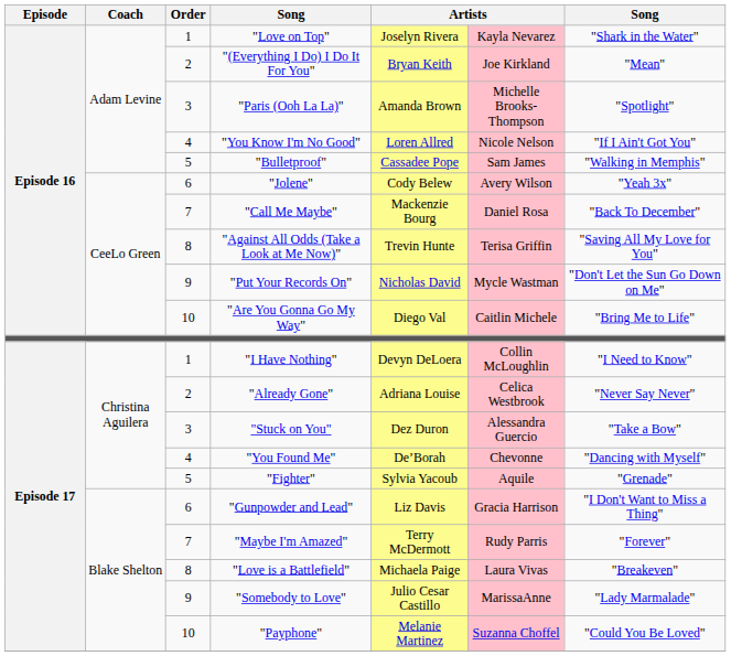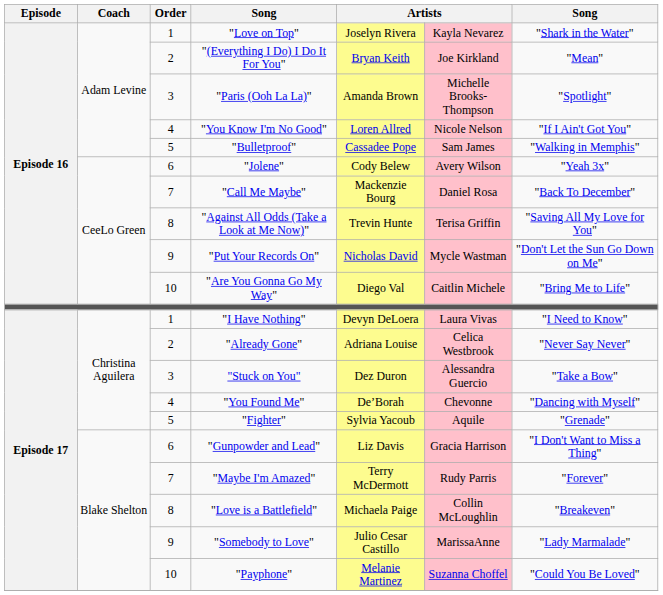 <table class="wikitable" style="text-align: center; width:100%;">
 <tr>
 <th width="10%">Episode</th>
 <th width="10%">Coach</th>
 <th width="05%">Order</th>
 <th width="20%">Song</th>
 <th colspan="2" width="24%">Artists</th>
 <th width="20%">Song</th>
 </tr>
 <tr>
 <th rowspan="10">Episode 16<br><small></small></th>
 <td rowspan="5">Adam Levine</td>
 <td>1</td>
 <td>"<a href='#'>Love on Top</a>"</td>
 <td width="12%" style="background:#fdfc8f;">Joselyn Rivera</td>
 <td width="12%" style="background:pink;">Kayla Nevarez</td>
 <td>"<a href='#'>Shark in the Water</a>"</td>
 </tr>
 <tr>
 <td>2</td>
 <td>"<a href='#'>(Everything I Do) I Do It For You</a>"</td>
 <td style="background:#fdfc8f;"><a href='#'>Bryan Keith</a></td>
 <td style="background:pink;">Joe Kirkland</td>
 <td>"<a href='#'>Mean</a>"</td>
 </tr>
 <tr>
 <td>3</td>
 <td>"<a href='#'>Paris (Ooh La La)</a>"</td>
 <td style="background:#fdfc8f;">Amanda Brown</td>
 <td style="background:pink;">Michelle Brooks-Thompson</td>
 <td>"<a href='#'>Spotlight</a>"</td>
 </tr>
 <tr>
 <td>4</td>
 <td>"<a href='#'>You Know I'm No Good</a>"</td>
 <td style="background:#fdfc8f;"><a href='#'>Loren Allred</a></td>
 <td style="background:pink;">Nicole Nelson</td>
 <td>"<a href='#'>If I Ain't Got You</a>"</td>
 </tr>
 <tr>
 <td>5</td>
 <td>"<a href='#'>Bulletproof</a>"</td>
 <td style="background:#fdfc8f;"><a href='#'>Cassadee Pope</a></td>
 <td style="background:pink;">Sam James</td>
 <td>"<a href='#'>Walking in Memphis</a>"</td>
 </tr>
 <tr>
 <td rowspan="5">CeeLo Green</td>
 <td>6</td>
 <td>"<a href='#'>Jolene</a>"</td>
 <td style="background:#fdfc8f;">Cody Belew</td>
 <td style="background:pink;">Avery Wilson</td>
 <td>"<a href='#'>Yeah 3x</a>"</td>
 </tr>
 <tr>
 <td>7</td>
 <td>"<a href='#'>Call Me Maybe</a>"</td>
 <td style="background:#fdfc8f;">Mackenzie Bourg</td>
 <td style="background:pink;">Daniel Rosa</td>
 <td>"<a href='#'>Back To December</a>"</td>
 </tr>
 <tr>
 <td>8</td>
 <td>"<a href='#'>Against All Odds (Take a Look at Me Now)</a>"</td>
 <td style="background:#fdfc8f;">Trevin Hunte</td>
 <td style="background:pink;">Terisa Griffin</td>
 <td>"<a href='#'>Saving All My Love for You</a>"</td>
 </tr>
 <tr>
 <td>9</td>
 <td>"<a href='#'>Put Your Records On</a>"</td>
 <td style="background:#fdfc8f;"><a href='#'>Nicholas David</a></td>
 <td style="background:pink;">Mycle Wastman</td>
 <td>"<a href='#'>Don't Let the Sun Go Down on Me</a>"</td>
 </tr>
 <tr>
 <td>10</td>
 <td>"<a href='#'>Are You Gonna Go My Way</a>"</td>
 <td style="background:#fdfc8f;">Diego Val</td>
 <td style="background:pink;">Caitlin Michele</td>
 <td>"<a href='#'>Bring Me to Life</a>"</td>
 </tr>
 <tr>
 <td colspan="7" style="background:#555555;"></td>
 </tr>
 <tr>
 <th rowspan="10">Episode 17<br><small></small></th>
 <td rowspan="5">Christina Aguilera</td>
 <td>1</td>
 <td>"<a href='#'>I Have Nothing</a>"</td>
 <td style="background:#fdfc8f;">Devyn DeLoera</td>
-<td style="background:pink;">Collin McLoughlin</td>
+<td style="background:pink;">Laura Vivas</td>
 <td>"<a href='#'>I Need to Know</a>"</td>
 </tr>
 <tr>
 <td>2</td>
 <td>"<a href='#'>Already Gone</a>"</td>
 <td style="background:#fdfc8f;">Adriana Louise</td>
 <td style="background:pink;">Celica Westbrook</td>
 <td>"<a href='#'>Never Say Never</a>"</td>
 </tr>
 <tr>
 <td>3</td>
 <td><a href='#'>"Stuck on You"</a></td>
 <td style="background:#fdfc8f;">Dez Duron</td>
 <td style="background:pink;">Alessandra Guercio</td>
 <td>"<a href='#'>Take a Bow</a>"</td>
 </tr>
 <tr>
 <td>4</td>
 <td>"<a href='#'>You Found Me</a>"</td>
 <td style="background:#fdfc8f;">De’Borah</td>
 <td style="background:pink;">Chevonne</td>
 <td>"<a href='#'>Dancing with Myself</a>"</td>
 </tr>
 <tr>
 <td>5</td>
 <td>"<a href='#'>Fighter</a>"</td>
 <td style="background:#fdfc8f;">Sylvia Yacoub</td>
 <td style="background:pink;">Aquile</td>
 <td>"<a href='#'>Grenade</a>"</td>
 </tr>
 <tr>
 <td rowspan="5">Blake Shelton</td>
 <td>6</td>
 <td>"<a href='#'>Gunpowder and Lead</a>"</td>
 <td style="background:#fdfc8f;">Liz Davis</td>
 <td style="background:pink;">Gracia Harrison</td>
 <td>"<a href='#'>I Don't Want to Miss a Thing</a>"</td>
 </tr>
 <tr>
 <td>7</td>
 <td>"<a href='#'>Maybe I'm Amazed</a>"</td>
 <td style="background:#fdfc8f;">Terry McDermott</td>
 <td style="background:pink;">Rudy Parris</td>
 <td>"<a href='#'>Forever</a>"</td>
 </tr>
 <tr>
 <td>8</td>
 <td>"<a href='#'>Love is a Battlefield</a>"</td>
 <td style="background:#fdfc8f;">Michaela Paige</td>
-<td style="background:pink;">Laura Vivas</td>
+<td style="background:pink;">Collin McLoughlin</td>
 <td>"<a href='#'>Breakeven</a>"</td>
 </tr>
 <tr>
 <td>9</td>
 <td>"<a href='#'>Somebody to Love</a>"</td>
 <td style="background:#fdfc8f;">Julio Cesar Castillo</td>
 <td style="background:pink;">MarissaAnne</td>
 <td>"<a href='#'>Lady Marmalade</a>"</td>
 </tr>
 <tr>
 <td>10</td>
 <td>"<a href='#'>Payphone</a>"</td>
 <td style="background:#fdfc8f;"><a href='#'>Melanie Martinez</a></td>
 <td style="background:pink;"><a href='#'>Suzanna Choffel</a></td>
 <td>"<a href='#'>Could You Be Loved</a>"</td>
 </tr>
 <tr>
 </tr>
 </table>
